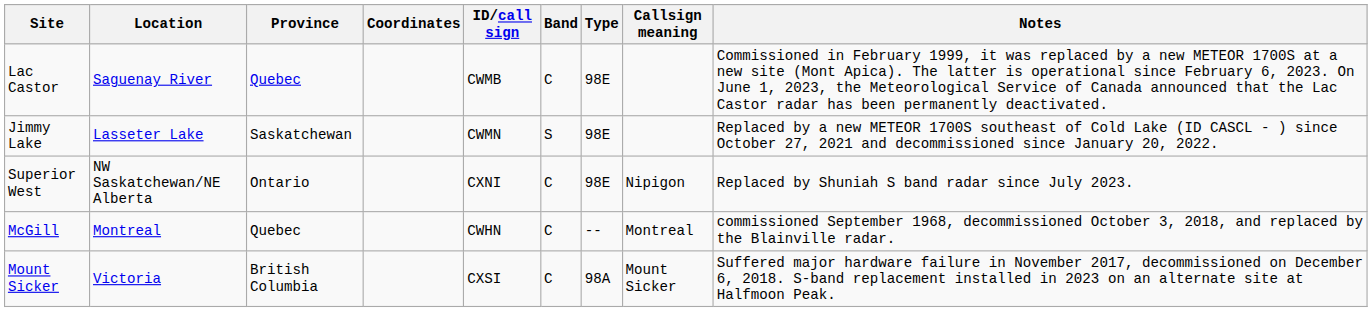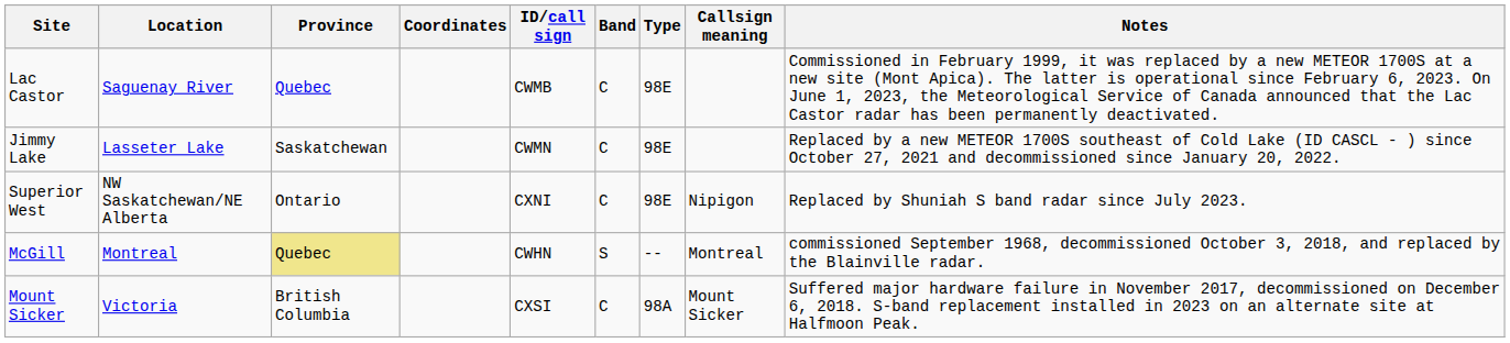 <table class="wikitable sortable">
 <tr bgcolor="#CCCCCC">
 <th>Site</th>
 <th>Location</th>
 <th>Province</th>
 <th>Coordinates</th>
 <th>ID/<a href='#'>call sign</a></th>
 <th>Band</th>
 <th>Type</th>
 <th>Callsign meaning</th>
 <th>Notes</th>
 </tr>
 <tr>
 <td>Lac Castor</td>
 <td><a href='#'>Saguenay River</a></td>
 <td><a href='#'>Quebec</a></td>
 <td></td>
 <td>CWMB</td>
 <td>C</td>
 <td>98E</td>
 <td></td>
 <td>Commissioned in February 1999, it was replaced by a new METEOR 1700S at a new site (Mont Apica). The latter is operational since February 6, 2023. On June 1, 2023, the Meteorological Service of Canada announced that the Lac Castor radar has been permanently deactivated.</td>
 </tr>
 <tr>
 <td>Jimmy Lake</td>
 <td><a href='#'>Lasseter Lake</a></td>
 <td>Saskatchewan</td>
 <td></td>
 <td>CWMN</td>
-<td>S</td>
+<td>C</td>
 <td>98E</td>
 <td></td>
 <td>Replaced by a new METEOR 1700S southeast of Cold Lake (ID CASCL - ) since October 27, 2021 and decommissioned since January 20, 2022.</td>
 </tr>
 <tr>
 <td>Superior West</td>
 <td>NW Saskatchewan/NE Alberta</td>
 <td>Ontario</td>
 <td></td>
 <td>CXNI</td>
 <td>C</td>
 <td>98E</td>
 <td>Nipigon</td>
 <td>Replaced by Shuniah S band radar since July 2023.</td>
 </tr>
 <tr>
 <td><a href='#'>McGill</a></td>
 <td><a href='#'>Montreal</a></td>
-<td>Quebec</td>
+<td style="background: khaki;">Quebec</td>
 <td></td>
 <td>CWHN</td>
-<td>C</td>
+<td>S</td>
 <td>--</td>
 <td>Montreal</td>
 <td>commissioned September 1968, decommissioned October 3, 2018, and replaced by the Blainville radar.</td>
 </tr>
 <tr>
 <td><a href='#'>Mount Sicker</a></td>
 <td><a href='#'>Victoria</a></td>
 <td>British Columbia</td>
 <td></td>
 <td>CXSI</td>
 <td>C</td>
 <td>98A</td>
 <td>Mount Sicker</td>
 <td>Suffered major hardware failure in November 2017, decommissioned on December 6, 2018. S-band replacement installed in 2023 on an alternate site at Halfmoon Peak.</td>
 </tr>
 </table>
